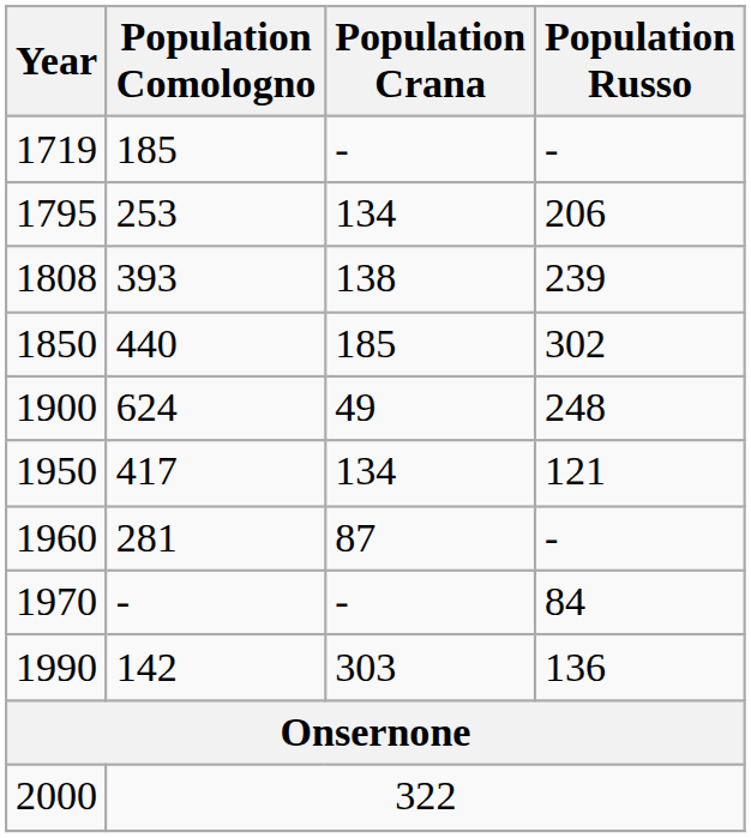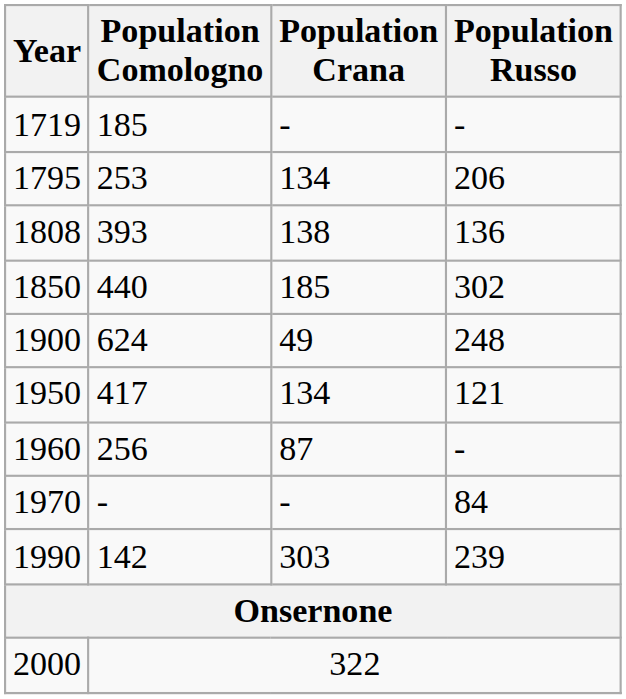 <table class="wikitable">
 <tr>
 <th>Year</th>
 <th>Population <br>Comologno</th>
 <th>Population <br>Crana</th>
 <th>Population <br>Russo</th>
 </tr>
 <tr>
 <td>1719</td>
 <td>185</td>
 <td>-</td>
 <td>-</td>
 </tr>
 <tr>
 <td>1795</td>
 <td>253</td>
 <td>134</td>
 <td>206</td>
 </tr>
 <tr>
 <td>1808</td>
 <td>393</td>
 <td>138</td>
-<td>239</td>
+<td>136</td>
 </tr>
 <tr>
 <td>1850</td>
 <td>440</td>
 <td>185</td>
 <td>302</td>
 </tr>
 <tr>
 <td>1900</td>
 <td>624</td>
 <td>49</td>
 <td>248</td>
 </tr>
 <tr>
 <td>1950</td>
 <td>417</td>
 <td>134</td>
 <td>121</td>
 </tr>
 <tr>
 <td>1960</td>
-<td>281</td>
+<td>256</td>
 <td>87</td>
 <td>-</td>
 </tr>
 <tr>
 <td>1970</td>
 <td>-</td>
 <td>-</td>
 <td>84</td>
 </tr>
 <tr>
 <td>1990</td>
 <td>142</td>
 <td>303</td>
-<td>136</td>
+<td>239</td>
 </tr>
 <tr>
 <th colspan="4">Onsernone</th>
 </tr>
 <tr>
 <td>2000</td>
 <td colspan="3" align="center">322</td>
 </tr>
 <tr>
 </tr>
 </table>
